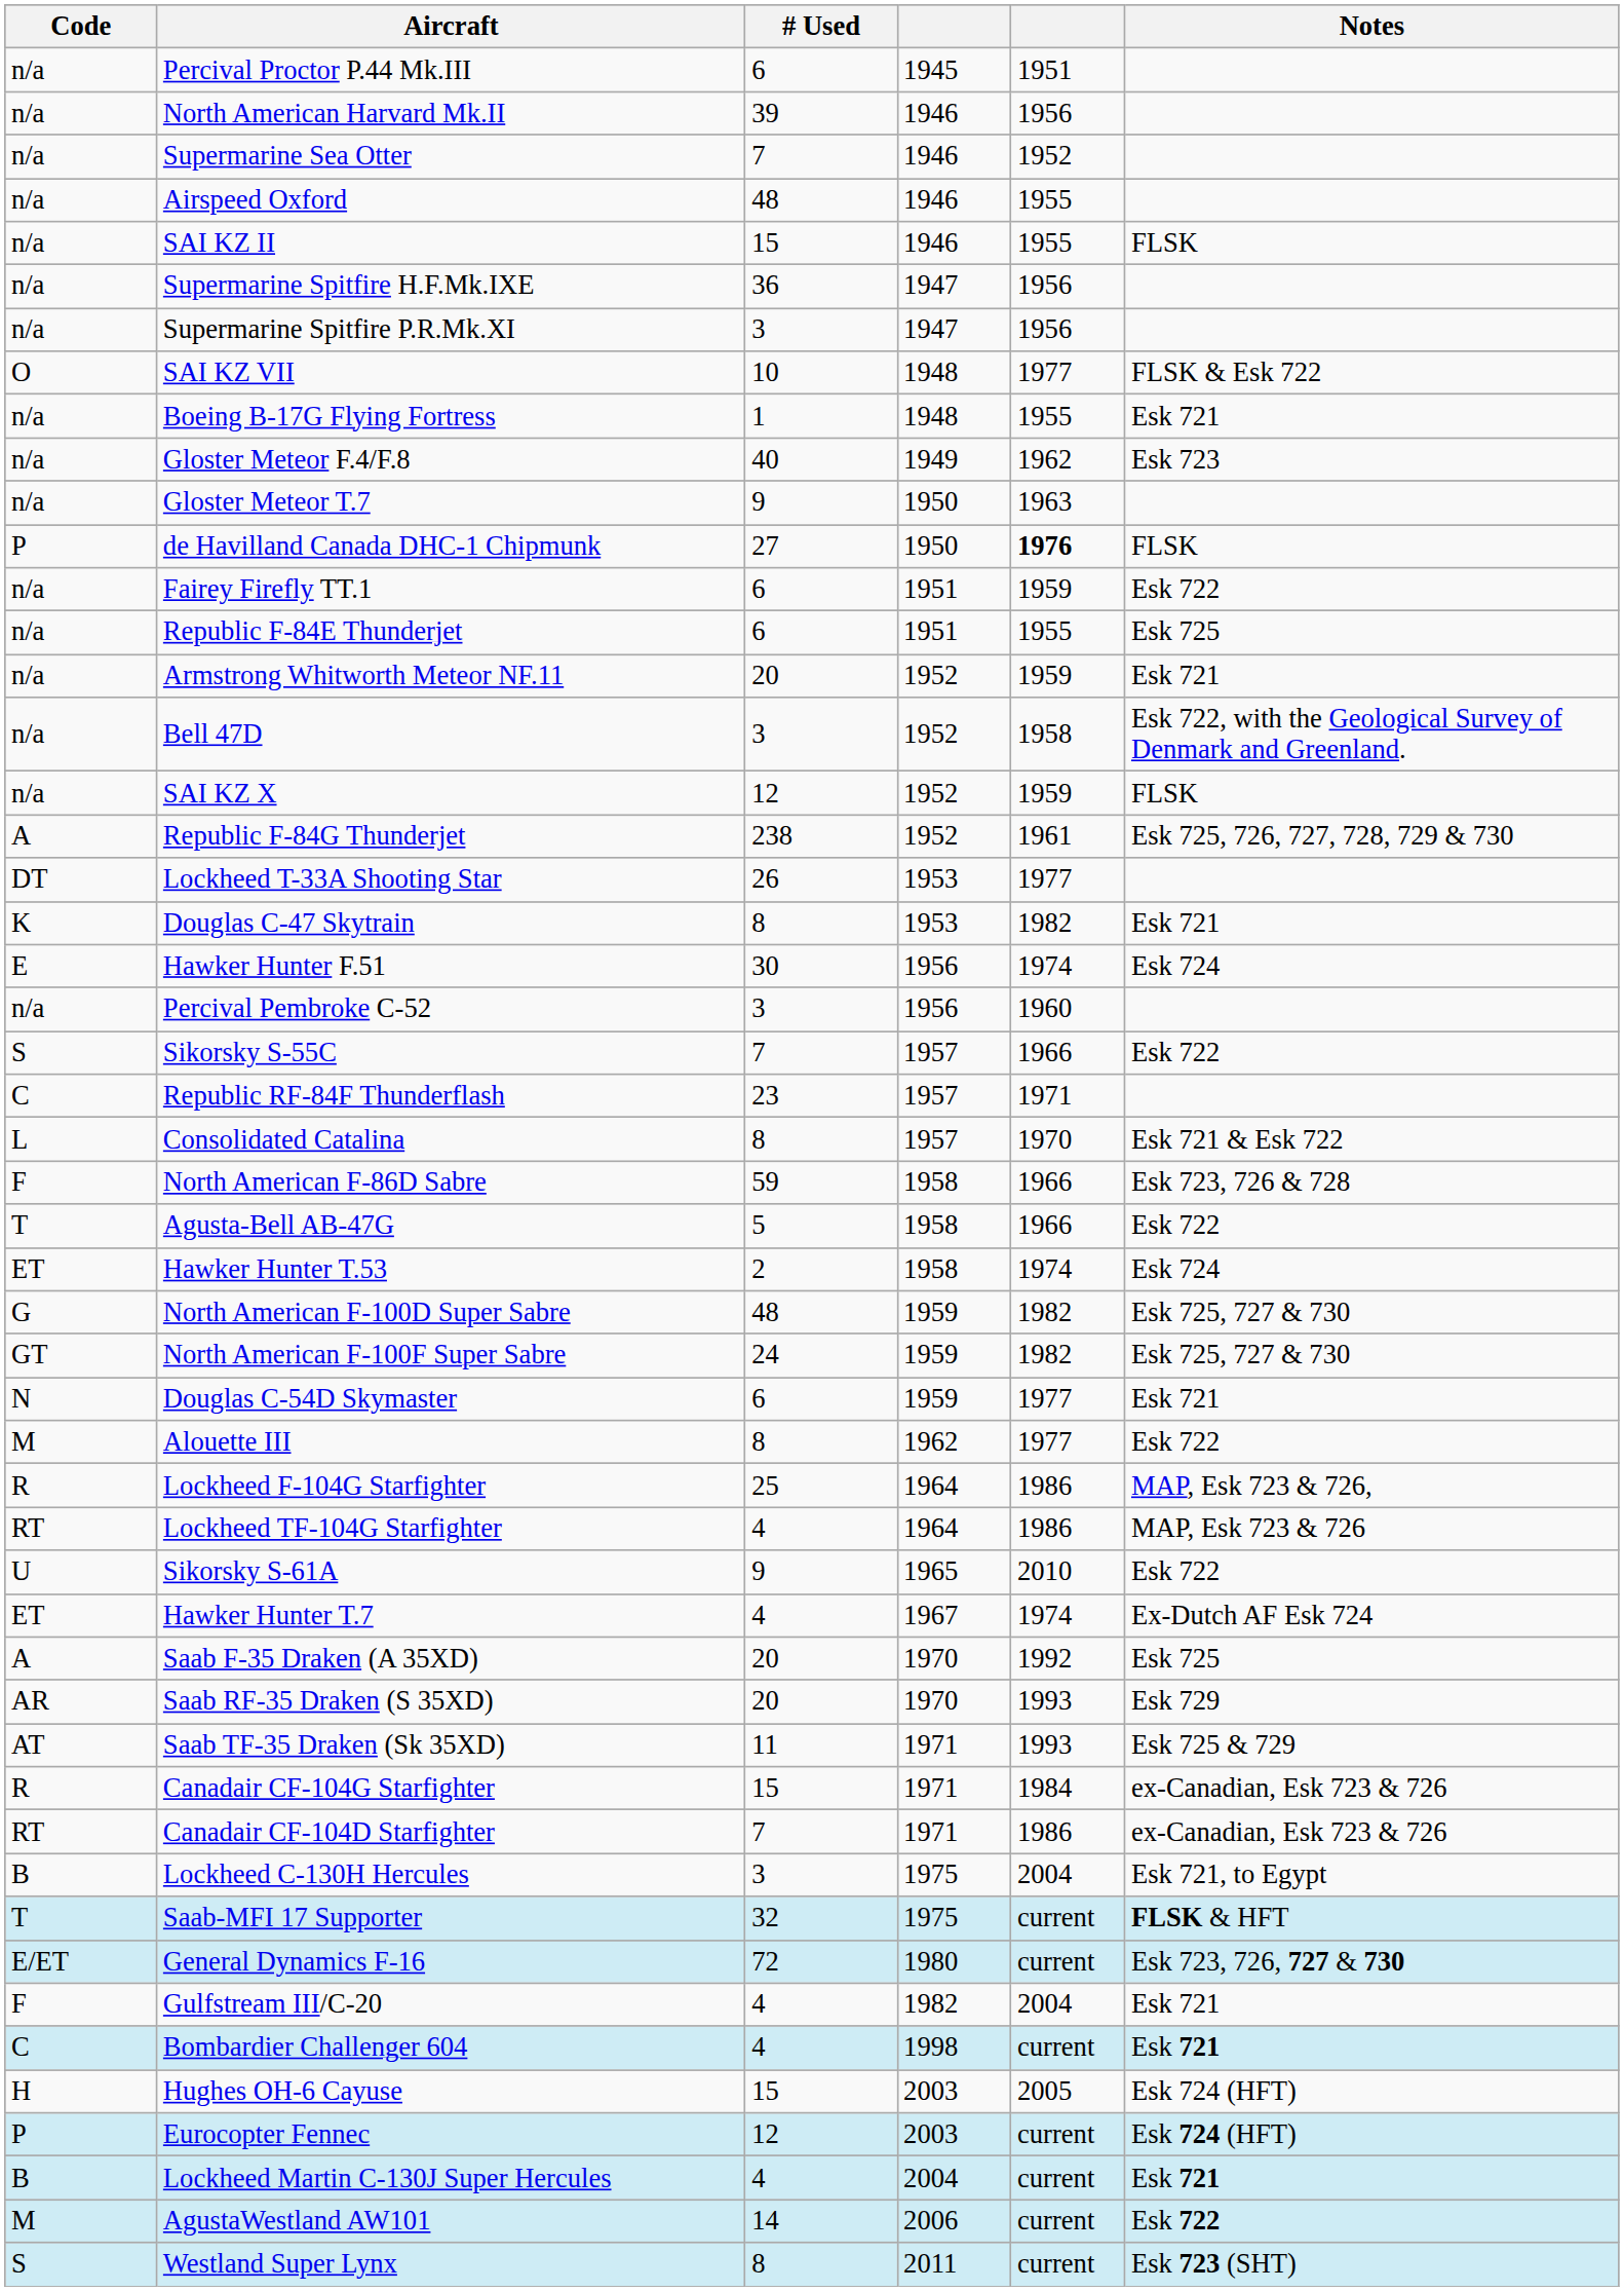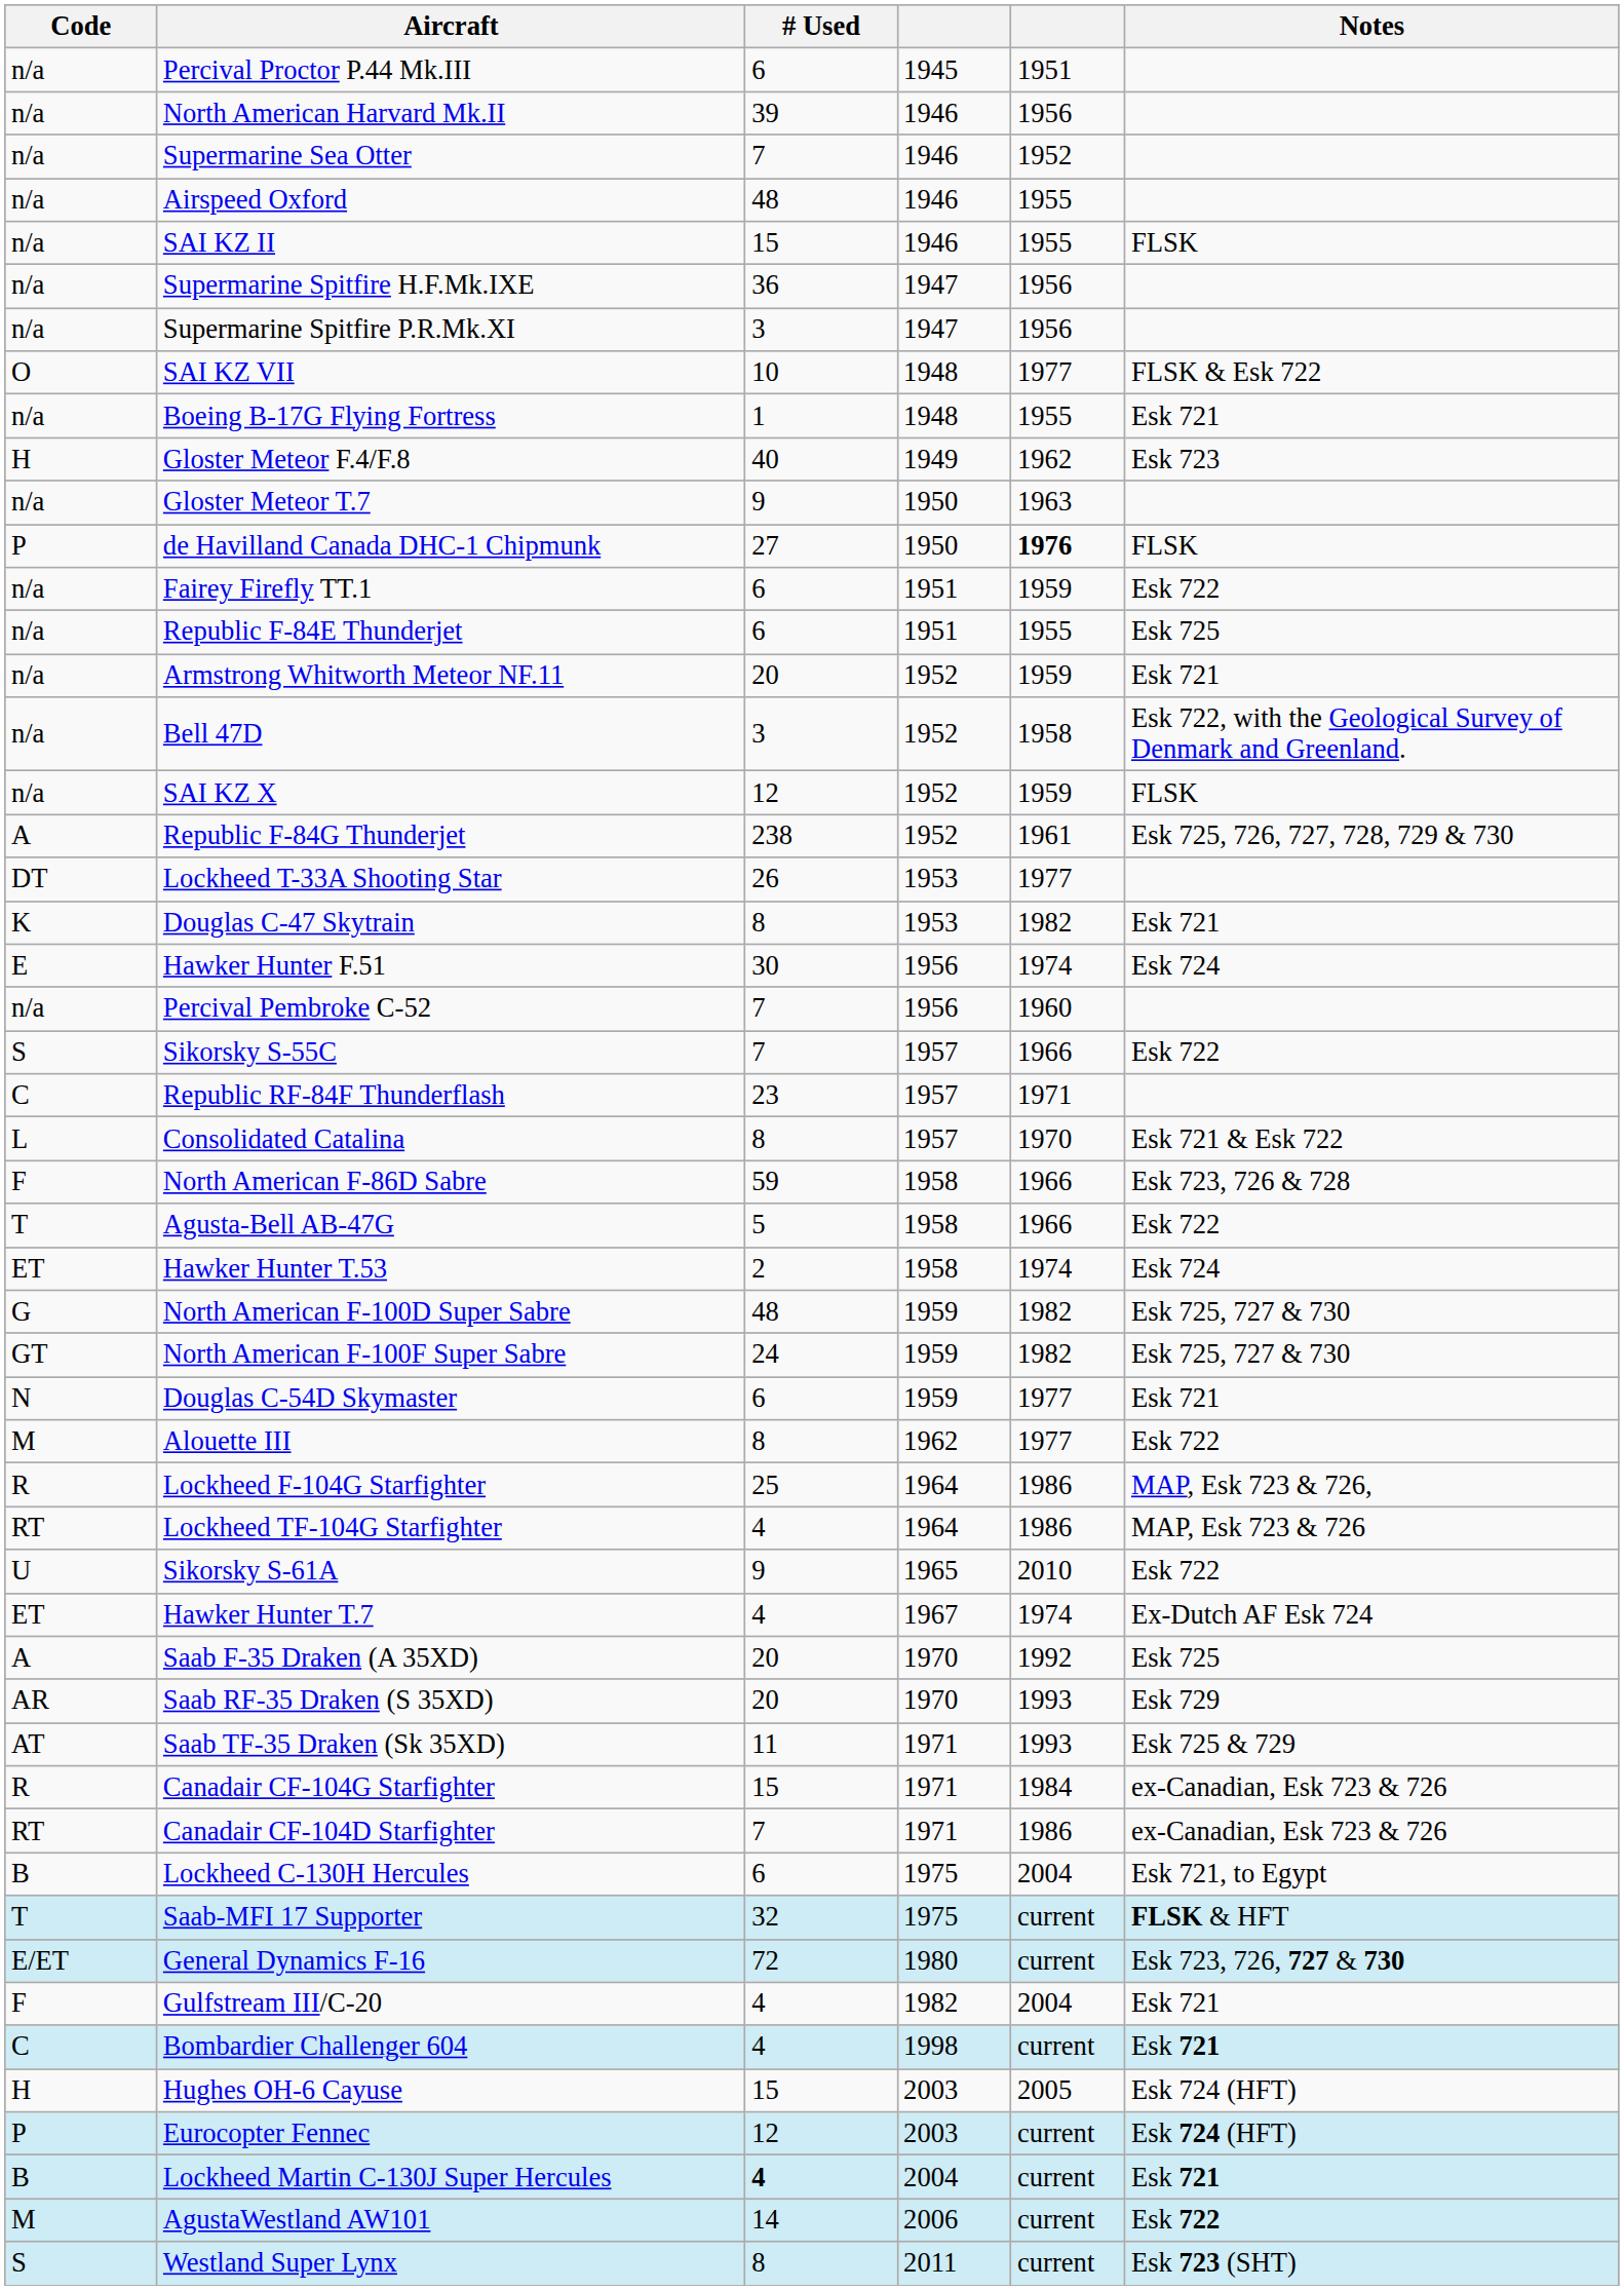 <table class="wikitable sortable" width=75%>
 <tr>
 <th width=8%>Code</th>
 <th width=31%>Aircraft</th>
 <th width=8%># Used</th>
 <th width=6%></th>
 <th width=6%></th>
 <th width=26%>Notes</th>
 </tr>
 <tr>
 <td>n/a</td>
 <td><a href='#'>Percival Proctor</a> P.44 Mk.III</td>
 <td>6</td>
 <td>1945</td>
 <td>1951</td>
 <td></td>
 </tr>
 <tr>
 <td>n/a</td>
 <td><a href='#'>North American Harvard Mk.II</a></td>
 <td>39</td>
 <td>1946</td>
 <td>1956</td>
 <td></td>
 </tr>
 <tr>
 <td>n/a</td>
 <td><a href='#'>Supermarine Sea Otter</a></td>
 <td>7</td>
 <td>1946</td>
 <td>1952</td>
 <td></td>
 </tr>
 <tr>
 <td>n/a</td>
 <td><a href='#'>Airspeed Oxford</a></td>
 <td>48</td>
 <td>1946</td>
 <td>1955</td>
 <td></td>
 </tr>
 <tr>
 <td>n/a</td>
 <td><a href='#'>SAI KZ II</a></td>
 <td>15</td>
 <td>1946</td>
 <td>1955</td>
 <td>FLSK</td>
 </tr>
 <tr>
 <td>n/a</td>
 <td><a href='#'>Supermarine Spitfire</a> H.F.Mk.IXE</td>
 <td>36</td>
 <td>1947</td>
 <td>1956</td>
 <td></td>
 </tr>
 <tr>
 <td>n/a</td>
 <td>Supermarine Spitfire P.R.Mk.XI</td>
 <td>3</td>
 <td>1947</td>
 <td>1956</td>
 <td></td>
 </tr>
 <tr>
 <td>O</td>
 <td><a href='#'>SAI KZ VII</a></td>
 <td>10</td>
 <td>1948</td>
 <td>1977</td>
 <td>FLSK & Esk 722</td>
 </tr>
 <tr>
 <td>n/a</td>
 <td><a href='#'>Boeing B-17G Flying Fortress</a></td>
 <td>1</td>
 <td>1948</td>
 <td>1955</td>
 <td>Esk 721</td>
 </tr>
 <tr>
-<td>n/a</td>
+<td>H</td>
 <td><a href='#'>Gloster Meteor</a> F.4/F.8</td>
 <td>40</td>
 <td>1949</td>
 <td>1962</td>
 <td>Esk 723 </td>
 </tr>
 <tr>
 <td>n/a</td>
 <td><a href='#'>Gloster Meteor T.7</a></td>
 <td>9</td>
 <td>1950</td>
 <td>1963</td>
 <td></td>
 </tr>
 <tr>
 <td>P</td>
 <td><a href='#'>de Havilland Canada DHC-1 Chipmunk</a></td>
 <td>27</td>
 <td>1950</td>
 <td><strong>1976</strong></td>
 <td>FLSK</td>
 </tr>
 <tr>
 <td>n/a</td>
 <td><a href='#'>Fairey Firefly</a> TT.1</td>
 <td>6</td>
 <td>1951</td>
 <td>1959</td>
 <td>Esk 722</td>
 </tr>
 <tr>
 <td>n/a</td>
 <td><a href='#'>Republic F-84E Thunderjet</a></td>
 <td>6</td>
 <td>1951</td>
 <td>1955</td>
 <td>Esk 725</td>
 </tr>
 <tr>
 <td>n/a</td>
 <td><a href='#'>Armstrong Whitworth Meteor NF.11</a></td>
 <td>20</td>
 <td>1952</td>
 <td>1959</td>
 <td>Esk 721</td>
 </tr>
 <tr>
 <td>n/a</td>
 <td><a href='#'>Bell 47D</a></td>
 <td>3</td>
 <td>1952</td>
 <td>1958</td>
 <td>Esk 722, with the <a href='#'>Geological Survey of Denmark and Greenland</a>.</td>
 </tr>
 <tr>
 <td>n/a</td>
 <td><a href='#'>SAI KZ X</a></td>
 <td>12</td>
 <td>1952</td>
 <td>1959</td>
 <td>FLSK</td>
 </tr>
 <tr>
 <td>A</td>
 <td><a href='#'>Republic F-84G Thunderjet</a></td>
 <td>238</td>
 <td>1952</td>
 <td>1961</td>
 <td>Esk 725, 726, 727, 728, 729 & 730</td>
 </tr>
 <tr>
 <td>DT</td>
 <td><a href='#'>Lockheed T-33A Shooting Star</a></td>
 <td>26</td>
 <td>1953</td>
 <td>1977</td>
 <td></td>
 </tr>
 <tr>
 <td>K</td>
 <td><a href='#'>Douglas C-47 Skytrain</a></td>
 <td>8</td>
 <td>1953</td>
 <td>1982</td>
 <td>Esk 721</td>
 </tr>
 <tr>
 <td>E</td>
 <td><a href='#'>Hawker Hunter</a> F.51</td>
 <td>30</td>
 <td>1956</td>
 <td>1974</td>
 <td> Esk 724</td>
 </tr>
 <tr>
 <td>n/a</td>
 <td><a href='#'>Percival Pembroke</a> C-52</td>
-<td>3</td>
+<td>7</td>
 <td>1956</td>
 <td>1960</td>
 <td></td>
 </tr>
 <tr>
 <td>S</td>
 <td><a href='#'>Sikorsky S-55C</a></td>
 <td>7</td>
 <td>1957</td>
 <td>1966</td>
 <td>Esk 722</td>
 </tr>
 <tr>
 <td>C</td>
 <td><a href='#'>Republic RF-84F Thunderflash</a></td>
 <td>23</td>
 <td>1957</td>
 <td>1971</td>
 <td></td>
 </tr>
 <tr>
 <td>L</td>
 <td><a href='#'>Consolidated Catalina</a></td>
 <td>8</td>
 <td>1957</td>
 <td>1970</td>
 <td>Esk 721 & Esk 722</td>
 </tr>
 <tr>
 <td>F</td>
 <td><a href='#'>North American F-86D Sabre</a></td>
 <td>59</td>
 <td>1958</td>
 <td>1966</td>
 <td>Esk 723, 726 & 728</td>
 </tr>
 <tr>
 <td>T</td>
 <td><a href='#'>Agusta-Bell AB-47G</a></td>
 <td>5</td>
 <td>1958</td>
 <td>1966</td>
 <td>Esk 722</td>
 </tr>
 <tr>
 <td>ET</td>
 <td><a href='#'>Hawker Hunter T.53</a></td>
 <td>2</td>
 <td>1958</td>
 <td>1974</td>
 <td> Esk 724</td>
 </tr>
 <tr>
 <td>G</td>
 <td><a href='#'>North American F-100D Super Sabre</a></td>
 <td>48</td>
 <td>1959</td>
 <td>1982</td>
 <td>Esk 725, 727 & 730</td>
 </tr>
 <tr>
 <td>GT</td>
 <td><a href='#'>North American F-100F Super Sabre</a></td>
 <td>24</td>
 <td>1959</td>
 <td>1982</td>
 <td>Esk 725, 727 & 730</td>
 </tr>
 <tr>
 <td>N</td>
 <td><a href='#'>Douglas C-54D Skymaster</a></td>
 <td>6</td>
 <td>1959</td>
 <td>1977</td>
 <td>Esk 721</td>
 </tr>
 <tr>
 <td>M</td>
 <td><a href='#'>Alouette III</a></td>
 <td>8</td>
 <td>1962</td>
 <td>1977</td>
 <td>Esk 722</td>
 </tr>
 <tr>
 <td>R</td>
 <td><a href='#'>Lockheed F-104G Starfighter</a></td>
 <td>25</td>
 <td>1964</td>
 <td>1986</td>
 <td><a href='#'>MAP</a>, Esk 723 & 726,</td>
 </tr>
 <tr>
 <td>RT</td>
 <td><a href='#'>Lockheed TF-104G Starfighter</a></td>
 <td>4</td>
 <td>1964</td>
 <td>1986</td>
 <td>MAP, Esk 723 & 726</td>
 </tr>
 <tr>
 <td>U</td>
 <td><a href='#'>Sikorsky S-61A</a></td>
 <td>9</td>
 <td>1965</td>
 <td>2010</td>
 <td>Esk 722</td>
 </tr>
 <tr>
 <td>ET</td>
 <td><a href='#'>Hawker Hunter T.7</a></td>
 <td>4</td>
 <td>1967</td>
 <td>1974</td>
 <td>Ex-Dutch AF Esk 724</td>
 </tr>
 <tr>
 <td>A</td>
 <td><a href='#'>Saab F-35 Draken</a> (A 35XD)</td>
 <td>20</td>
 <td>1970</td>
 <td>1992</td>
 <td>Esk 725</td>
 </tr>
 <tr>
 <td>AR</td>
 <td><a href='#'>Saab RF-35 Draken</a> (S 35XD)</td>
 <td>20</td>
 <td>1970</td>
 <td>1993</td>
 <td>Esk 729</td>
 </tr>
 <tr>
 <td>AT</td>
 <td><a href='#'>Saab TF-35 Draken</a> (Sk 35XD)</td>
 <td>11</td>
 <td>1971</td>
 <td>1993</td>
 <td>Esk 725 & 729</td>
 </tr>
 <tr>
 <td>R</td>
 <td><a href='#'>Canadair CF-104G Starfighter</a></td>
 <td>15</td>
 <td>1971</td>
 <td>1984</td>
 <td>ex-Canadian, Esk 723 & 726</td>
 </tr>
 <tr>
 <td>RT</td>
 <td><a href='#'>Canadair CF-104D Starfighter</a></td>
 <td>7</td>
 <td>1971</td>
 <td>1986</td>
 <td>ex-Canadian, Esk 723 & 726</td>
 </tr>
 <tr>
 <td>B</td>
 <td><a href='#'>Lockheed C-130H Hercules</a></td>
-<td>3</td>
+<td>6</td>
 <td>1975</td>
 <td>2004</td>
 <td>Esk 721, to Egypt</td>
 </tr>
 <tr style="background:#CEECF5;">
 <td>T</td>
 <td><a href='#'>Saab-MFI 17 Supporter</a></td>
 <td>32</td>
 <td>1975</td>
 <td>current</td>
 <td><strong>FLSK</strong> & HFT</td>
 </tr>
 <tr style="background:#CEECF5;">
 <td>E/ET</td>
 <td><a href='#'>General Dynamics F-16</a></td>
 <td>72</td>
 <td>1980</td>
 <td>current</td>
 <td>Esk 723, 726, <strong>727</strong> & <strong>730</strong></td>
 </tr>
 <tr>
 <td>F</td>
 <td><a href='#'>Gulfstream III</a>/C-20</td>
 <td>4</td>
 <td>1982</td>
 <td>2004</td>
 <td>Esk 721</td>
 </tr>
 <tr style="background:#CEECF5;">
 <td>C</td>
 <td><a href='#'>Bombardier Challenger 604</a></td>
 <td>4</td>
 <td>1998</td>
 <td>current</td>
 <td>Esk <strong>721</strong></td>
 </tr>
 <tr>
 <td>H</td>
 <td><a href='#'>Hughes OH-6 Cayuse</a></td>
 <td>15</td>
 <td>2003</td>
 <td>2005</td>
 <td>Esk 724 (HFT)</td>
 </tr>
 <tr style="background:#CEECF5;">
 <td>P</td>
 <td><a href='#'>Eurocopter Fennec</a></td>
 <td>12</td>
 <td>2003</td>
 <td>current</td>
 <td>Esk <strong>724</strong> (HFT)</td>
 </tr>
 <tr style="background:#CEECF5;">
 <td>B</td>
 <td><a href='#'>Lockheed Martin C-130J Super Hercules</a></td>
-<td>4</td>
+<td><strong>4</strong></td>
 <td>2004</td>
 <td>current</td>
 <td>Esk <strong>721</strong></td>
 </tr>
 <tr style="background:#CEECF5;">
 <td>M</td>
 <td><a href='#'>AgustaWestland AW101</a></td>
 <td>14</td>
 <td>2006</td>
 <td>current</td>
 <td>Esk <strong>722</strong></td>
 </tr>
 <tr style="background:#CEECF5;">
 <td>S</td>
 <td><a href='#'>Westland Super Lynx</a></td>
 <td>8</td>
 <td>2011</td>
 <td>current</td>
 <td>Esk <strong>723</strong> (SHT)</td>
 </tr>
 </table>
